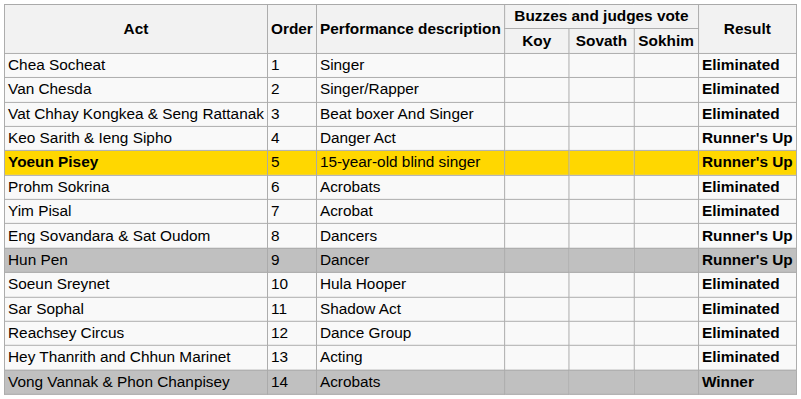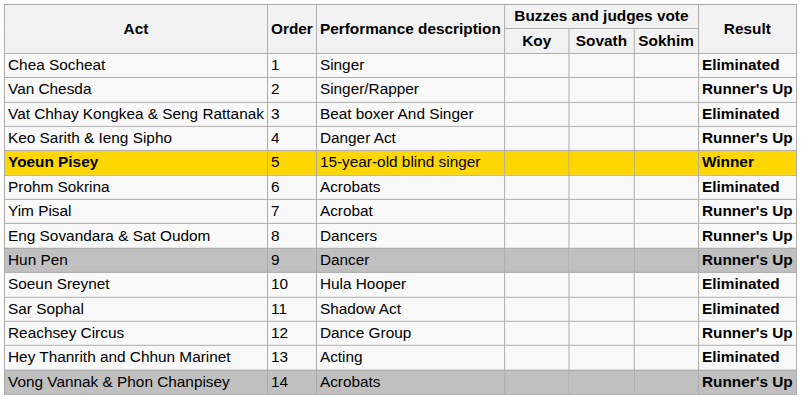 <table class="wikitable plainrowheaders">
 <tr>
 </tr>
 <tr>
 <th rowspan=2>Act</th>
 <th rowspan=2>Order</th>
 <th rowspan=2>Performance description</th>
 <th colspan=3>Buzzes and judges vote</th>
 <th rowspan=2 colspan=3>Result</th>
 </tr>
 <tr>
 <th style="width:60px;">Koy</th>
 <th style="width:60px;">Sovath</th>
 <th style="width:60px;">Sokhim</th>
 </tr>
 <tr>
 <td>Chea Socheat</td>
 <td>1</td>
 <td>Singer</td>
 <td></td>
 <td></td>
 <td></td>
 <td><strong>Eliminated</strong></td>
 </tr>
 <tr>
 <td>Van Chesda</td>
 <td>2</td>
 <td>Singer/Rapper</td>
 <td></td>
 <td></td>
 <td></td>
-<td><strong>Eliminated</strong></td>
+<td><strong>Runner's Up</strong></td>
 </tr>
 <tr>
 <td>Vat Chhay Kongkea & Seng Rattanak</td>
 <td>3</td>
 <td>Beat boxer And Singer</td>
 <td></td>
 <td></td>
 <td></td>
 <td><strong>Eliminated</strong></td>
 </tr>
 <tr>
 <td>Keo Sarith & Ieng Sipho</td>
 <td>4</td>
 <td>Danger Act</td>
 <td></td>
 <td></td>
 <td style="text-align:center;"></td>
 <td><strong>Runner's Up</strong></td>
 </tr>
 <tr style="background:gold;">
 <td><strong>Yoeun Pisey</strong></td>
 <td>5</td>
 <td>15-year-old blind singer</td>
 <td></td>
 <td></td>
 <td></td>
-<td><strong>Runner's Up</strong></td>
+<td><strong>Winner</strong></td>
 </tr>
 <tr>
 <td>Prohm Sokrina</td>
 <td>6</td>
 <td>Acrobats</td>
 <td></td>
 <td></td>
 <td></td>
 <td><strong>Eliminated</strong></td>
 </tr>
 <tr>
 <td>Yim Pisal</td>
 <td>7</td>
 <td>Acrobat</td>
 <td></td>
 <td></td>
 <td></td>
-<td><strong>Eliminated</strong></td>
+<td><strong>Runner's Up</strong></td>
 </tr>
 <tr>
 <td>Eng Sovandara & Sat Oudom</td>
 <td>8</td>
 <td>Dancers</td>
 <td></td>
 <td></td>
 <td></td>
 <td><strong>Runner's Up</strong></td>
 </tr>
 <tr style="background:Silver;">
 <td>Hun Pen</td>
 <td>9</td>
 <td>Dancer</td>
 <td></td>
 <td></td>
 <td></td>
 <td><strong>Runner's Up</strong></td>
 </tr>
 <tr>
 <td>Soeun Sreynet</td>
 <td>10</td>
 <td>Hula Hooper</td>
 <td></td>
 <td></td>
 <td></td>
 <td><strong>Eliminated</strong></td>
 </tr>
 <tr>
 <td>Sar Sophal</td>
 <td>11</td>
 <td>Shadow Act</td>
 <td></td>
 <td></td>
 <td></td>
 <td><strong>Eliminated</strong></td>
 </tr>
 <tr>
 <td>Reachsey Circus</td>
 <td>12</td>
 <td>Dance Group</td>
 <td></td>
 <td></td>
 <td></td>
-<td><strong>Eliminated</strong></td>
+<td><strong>Runner's Up</strong></td>
 </tr>
 <tr>
 <td>Hey Thanrith and Chhun Marinet</td>
 <td>13</td>
 <td>Acting</td>
 <td></td>
 <td></td>
 <td></td>
 <td><strong>Eliminated</strong></td>
 </tr>
 <tr style="background:Silver;">
 <td>Vong Vannak & Phon Chanpisey</td>
 <td>14</td>
 <td>Acrobats</td>
 <td></td>
 <td></td>
 <td></td>
-<td><strong>Winner</strong></td>
+<td><strong>Runner's Up</strong></td>
 </tr>
 </table>
